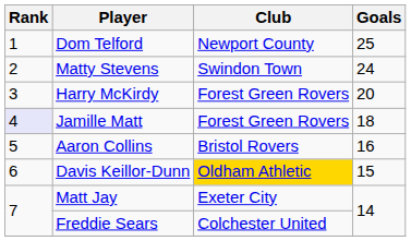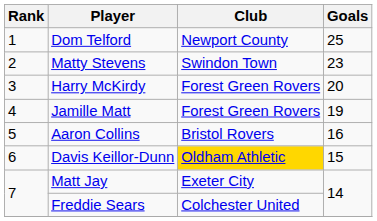 <table class="wikitable" style="text-align:left">
 <tr>
 <th>Rank</th>
 <th>Player</th>
 <th>Club</th>
 <th>Goals</th>
 </tr>
 <tr>
 <td rowspan="1">1</td>
 <td align=left> <a href='#'>Dom Telford</a></td>
 <td align=left><a href='#'>Newport County</a></td>
 <td rowspan="1">25</td>
 </tr>
 <tr>
 <td rowspan="1">2</td>
 <td align=left> <a href='#'>Matty Stevens</a></td>
 <td align=left><a href='#'>Swindon Town</a></td>
-<td rowspan="1">24</td>
+<td rowspan="1">23</td>
 </tr>
 <tr>
 <td rowspan="1">3</td>
 <td align=left> <a href='#'>Harry McKirdy</a></td>
 <td align=left><a href='#'>Forest Green Rovers</a></td>
 <td rowspan="1">20</td>
 </tr>
 <tr>
-<td rowspan="1" style="background: lavender;">4</td>
+<td rowspan="1">4</td>
 <td align=left> <a href='#'>Jamille Matt</a></td>
 <td align=left><a href='#'>Forest Green Rovers</a></td>
-<td rowspan="1">18</td>
+<td rowspan="1">19</td>
 </tr>
 <tr>
 <td rowspan="1">5</td>
 <td align=left> <a href='#'>Aaron Collins</a></td>
 <td align=left><a href='#'>Bristol Rovers</a></td>
 <td rowspan="1">16</td>
 </tr>
 <tr>
 <td rowspan="1">6</td>
 <td align=left> <a href='#'>Davis Keillor-Dunn</a></td>
 <td align=left style="background: gold;"><a href='#'>Oldham Athletic</a></td>
 <td rowspan="1">15</td>
 </tr>
 <tr>
 <td rowspan="2">7</td>
 <td align=left> <a href='#'>Matt Jay</a></td>
 <td align=left><a href='#'>Exeter City</a></td>
 <td rowspan="2">14</td>
 </tr>
 <tr>
 <td align=left> <a href='#'>Freddie Sears</a></td>
 <td align=left><a href='#'>Colchester United</a></td>
 </tr>
 <tr>
 </tr>
 </table>
